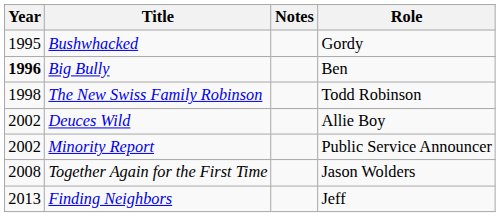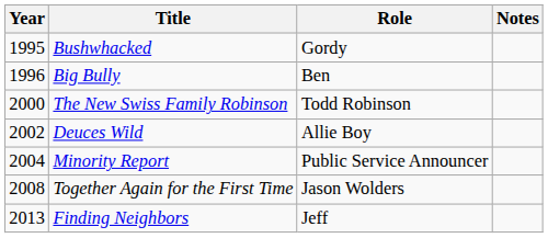 <table class="wikitable sortable">
 <tr>
 <th>Year</th>
 <th>Title</th>
+<th>Role</th>
 <th>Notes</th>
-<th>Role</th>
 </tr>
 <tr>
 <td>1995</td>
 <td><a href='#'><em>Bushwhacked</em></a></td>
+<td>Gordy</td>
 <td></td>
-<td>Gordy</td>
 </tr>
 <tr>
-<td><strong>1996</strong></td>
+<td>1996</td>
 <td><a href='#'><em>Big Bully</em></a></td>
+<td>Ben</td>
 <td></td>
-<td>Ben</td>
 </tr>
 <tr>
-<td>1998</td>
+<td>2000</td>
 <td><em><a href='#'>The New Swiss Family Robinson</a></em></td>
+<td>Todd Robinson</td>
 <td></td>
-<td>Todd Robinson</td>
 </tr>
 <tr>
 <td>2002</td>
 <td><em><a href='#'>Deuces Wild</a></em></td>
+<td>Allie Boy</td>
 <td></td>
-<td>Allie Boy</td>
 </tr>
 <tr>
-<td>2002</td>
+<td>2004</td>
 <td><a href='#'><em>Minority Report</em></a></td>
+<td>Public Service Announcer</td>
 <td></td>
-<td>Public Service Announcer</td>
 </tr>
 <tr>
 <td>2008</td>
 <td><em>Together Again for the First Time</em></td>
+<td>Jason Wolders</td>
 <td></td>
-<td>Jason Wolders</td>
 </tr>
 <tr>
 <td>2013</td>
 <td><em><a href='#'>Finding Neighbors</a></em></td>
+<td>Jeff</td>
 <td></td>
-<td>Jeff</td>
 </tr>
 </table>
